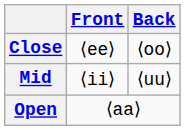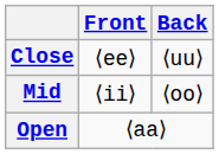 <table class="wikitable" style=text-align:center>
 <tr>
 <th></th>
 <th><a href='#'>Front</a></th>
 <th><a href='#'>Back</a></th>
 </tr>
 <tr>
 <th><a href='#'>Close</a></th>
 <td>  ⟨ee⟩</td>
-<td>  ⟨oo⟩</td>
+<td>  ⟨uu⟩</td>
 </tr>
 <tr>
 <th><a href='#'>Mid</a></th>
 <td>  ⟨ii⟩</td>
-<td>  ⟨uu⟩</td>
+<td>  ⟨oo⟩</td>
 </tr>
 <tr>
 <th><a href='#'>Open</a></th>
 <td colspan="2">  ⟨aa⟩</td>
 </tr>
 </table>
